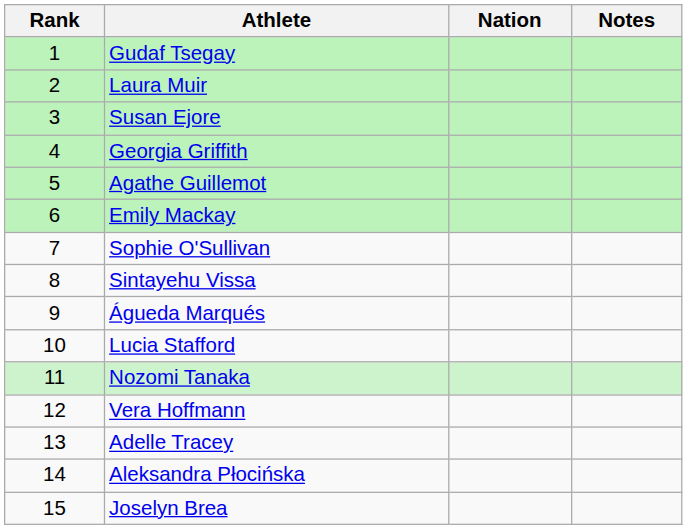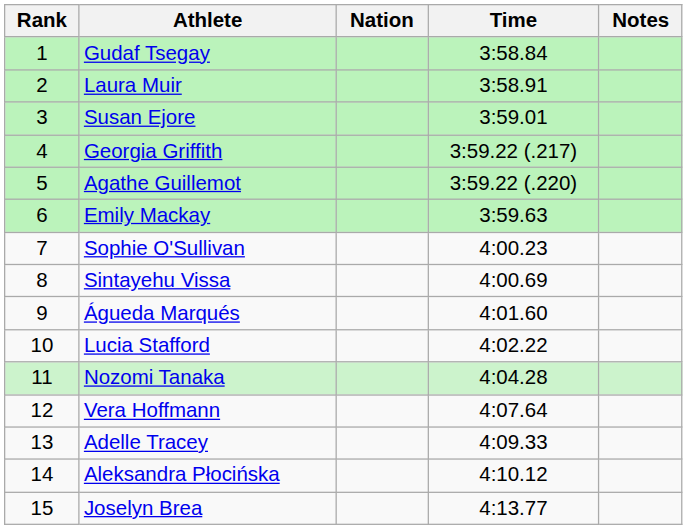 <table class="wikitable sortable" style="text-align:center;width: 60%;">
 <tr>
 <th>Rank</th>
 <th>Athlete</th>
 <th>Nation</th>
+<th>Time</th>
 <th>Notes</th>
 </tr>
 <tr bgcolor=bbf3bb>
 <td>1</td>
 <td align=left><a href='#'>Gudaf Tsegay</a></td>
 <td align=left></td>
+<td>3:58.84</td>
 <td></td>
 </tr>
 <tr bgcolor=bbf3bb>
 <td>2</td>
 <td align=left><a href='#'>Laura Muir</a></td>
 <td align=left></td>
+<td>3:58.91</td>
 <td></td>
 </tr>
 <tr bgcolor=bbf3bb>
 <td>3</td>
 <td align=left><a href='#'>Susan Ejore</a></td>
 <td align=left></td>
+<td>3:59.01</td>
 <td></td>
 </tr>
 <tr bgcolor=bbf3bb>
 <td>4</td>
 <td align=left><a href='#'>Georgia Griffith</a></td>
 <td align=left></td>
+<td>3:59.22 (.217)</td>
 <td></td>
 </tr>
 <tr bgcolor=bbf3bb>
 <td>5</td>
 <td align=left><a href='#'>Agathe Guillemot</a></td>
 <td align=left></td>
+<td>3:59.22 (.220)</td>
 <td></td>
 </tr>
 <tr bgcolor=bbf3bb>
 <td>6</td>
 <td align=left><a href='#'>Emily Mackay</a></td>
 <td align=left></td>
+<td>3:59.63</td>
 <td></td>
 </tr>
 <tr>
 <td>7</td>
 <td align=left><a href='#'>Sophie O'Sullivan</a></td>
 <td align=left></td>
+<td>4:00.23</td>
 <td></td>
 </tr>
 <tr>
 <td>8</td>
 <td align=left><a href='#'>Sintayehu Vissa</a></td>
 <td align=left></td>
+<td>4:00.69</td>
 <td></td>
 </tr>
 <tr>
 <td>9</td>
 <td align=left><a href='#'>Águeda Marqués</a></td>
 <td align=left></td>
+<td>4:01.60</td>
 <td></td>
 </tr>
 <tr>
 <td>10</td>
 <td align=left><a href='#'>Lucia Stafford</a></td>
 <td align=left></td>
+<td>4:02.22</td>
 <td></td>
 </tr>
 <tr bgcolor=ccf3cc>
 <td>11</td>
 <td align=left><a href='#'>Nozomi Tanaka</a></td>
 <td align=left></td>
+<td>4:04.28</td>
 <td></td>
 </tr>
 <tr>
 <td>12</td>
 <td align=left><a href='#'>Vera Hoffmann</a></td>
 <td align=left></td>
+<td>4:07.64</td>
 <td></td>
 </tr>
 <tr>
 <td>13</td>
 <td align=left><a href='#'>Adelle Tracey</a></td>
 <td align=left></td>
+<td>4:09.33</td>
 <td></td>
 </tr>
 <tr>
 <td>14</td>
 <td align=left><a href='#'>Aleksandra Płocińska</a></td>
 <td align=left></td>
+<td>4:10.12</td>
 <td></td>
 </tr>
 <tr>
 <td>15</td>
 <td align=left><a href='#'>Joselyn Brea</a></td>
 <td align=left></td>
+<td>4:13.77</td>
 <td></td>
 </tr>
 </table>
